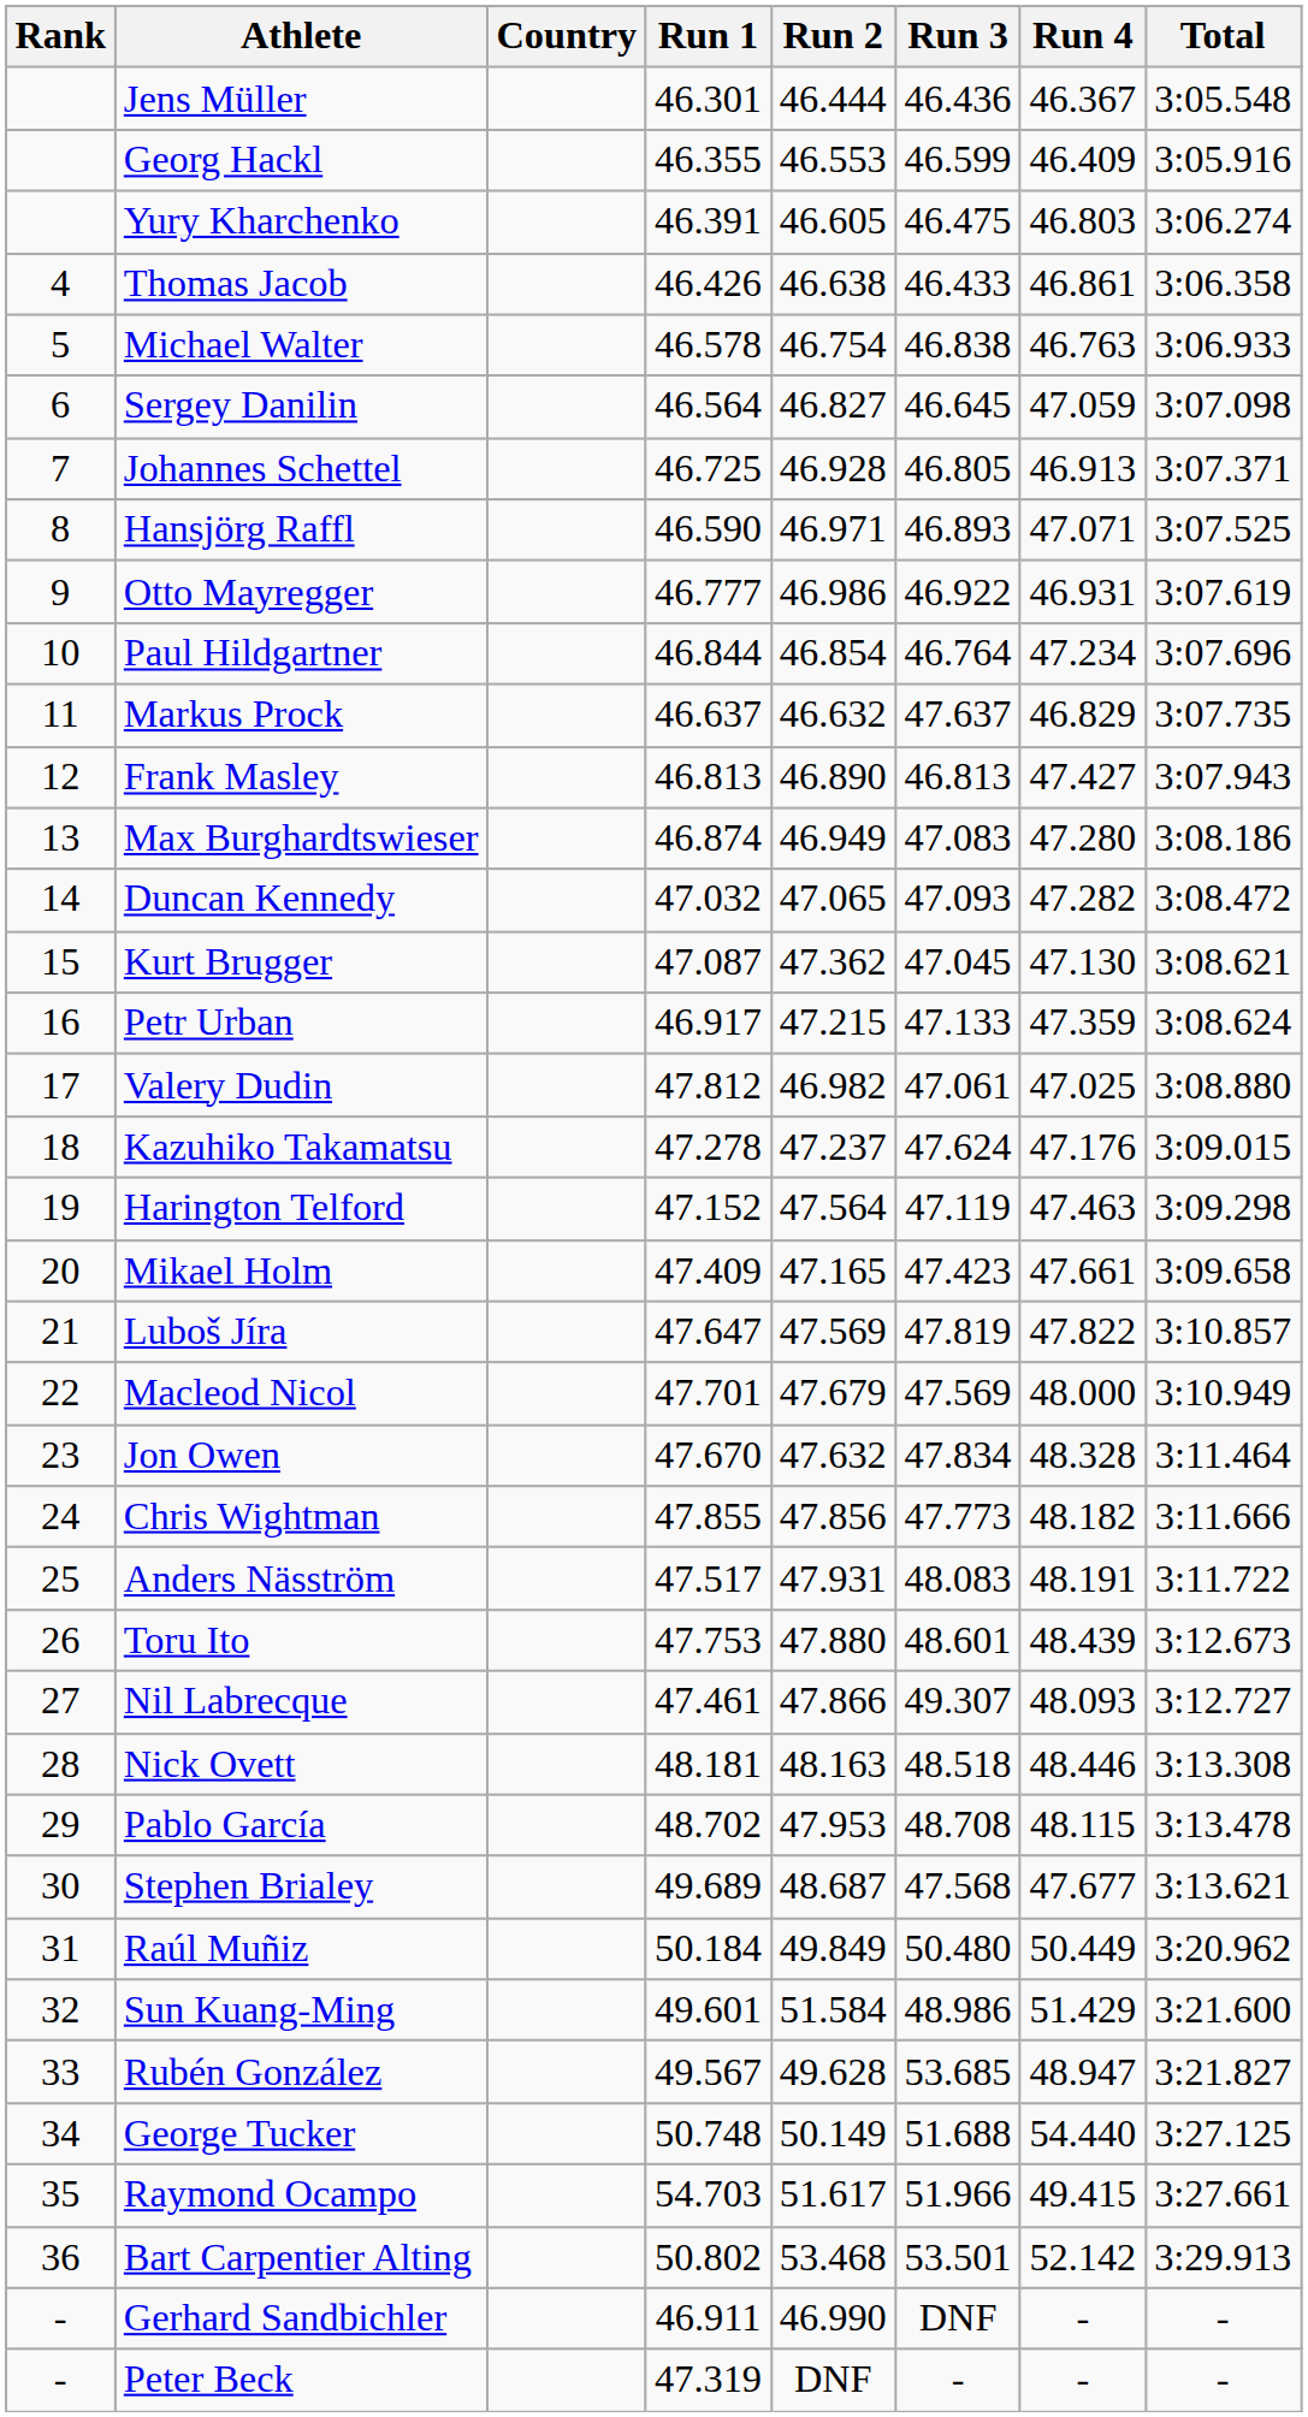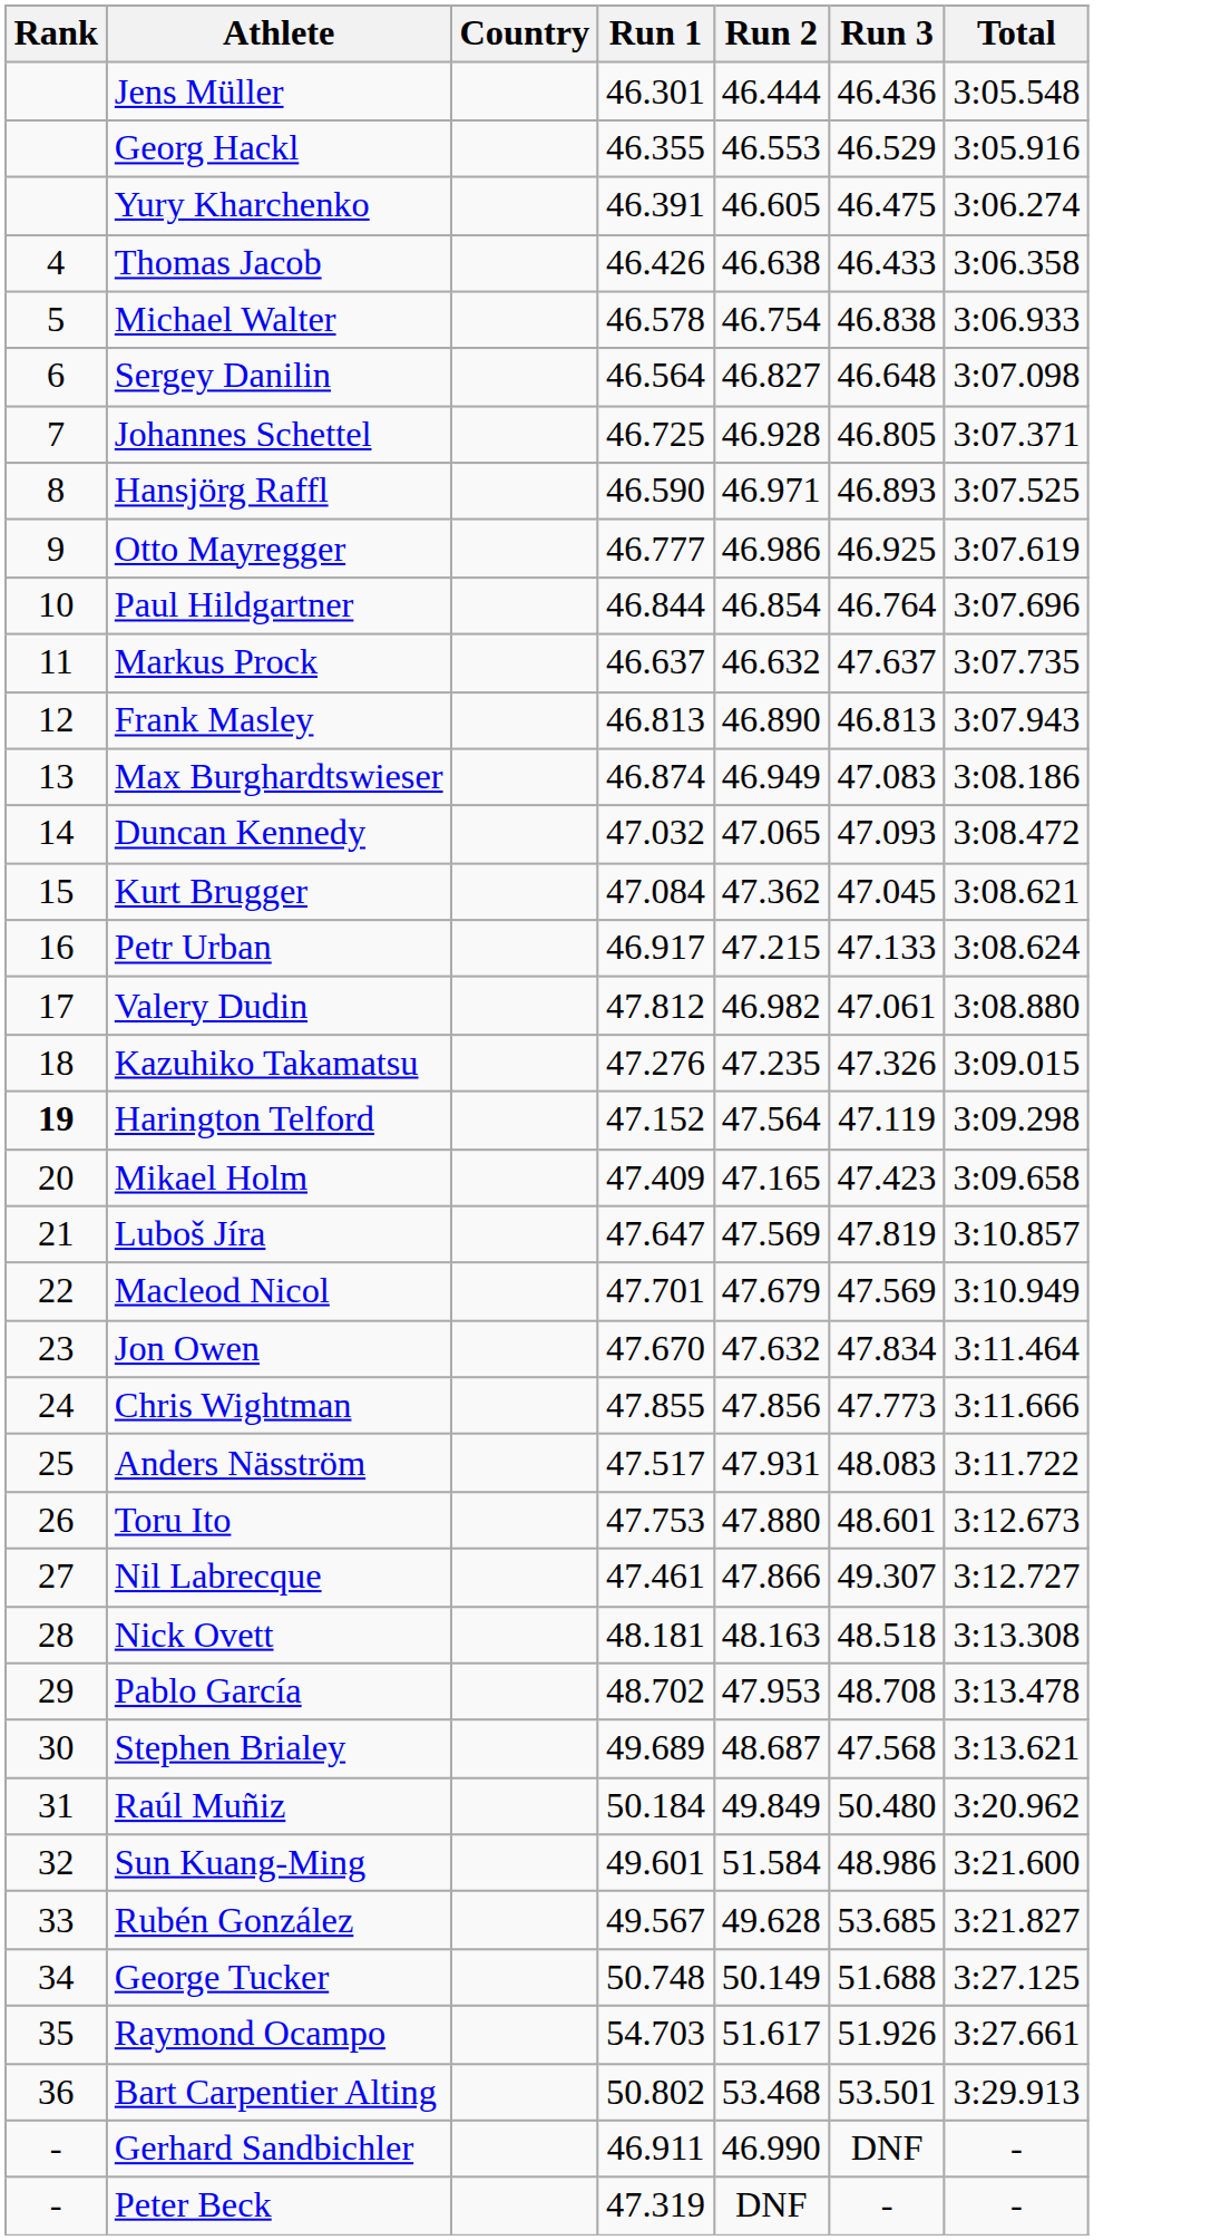 <table class="wikitable sortable" style="text-align:center">
 <tr>
 <th>Rank</th>
 <th>Athlete</th>
 <th>Country</th>
 <th>Run 1</th>
 <th>Run 2</th>
 <th>Run 3</th>
-<th>Run 4</th>
 <th>Total</th>
 </tr>
 <tr>
 <td></td>
 <td align=left><a href='#'>Jens Müller</a></td>
 <td align=left></td>
 <td>46.301</td>
 <td>46.444</td>
 <td>46.436</td>
-<td>46.367</td>
 <td>3:05.548</td>
 </tr>
 <tr>
 <td></td>
 <td align=left><a href='#'>Georg Hackl</a></td>
 <td align=left></td>
 <td>46.355</td>
 <td>46.553</td>
-<td>46.599</td>
-<td>46.409</td>
+<td>46.529</td>
 <td>3:05.916</td>
 </tr>
 <tr>
 <td></td>
 <td align=left><a href='#'>Yury Kharchenko</a></td>
 <td align=left></td>
 <td>46.391</td>
 <td>46.605</td>
 <td>46.475</td>
-<td>46.803</td>
 <td>3:06.274</td>
 </tr>
 <tr>
 <td>4</td>
 <td align=left><a href='#'>Thomas Jacob</a></td>
 <td align=left></td>
 <td>46.426</td>
 <td>46.638</td>
 <td>46.433</td>
-<td>46.861</td>
 <td>3:06.358</td>
 </tr>
 <tr>
 <td>5</td>
 <td align=left><a href='#'>Michael Walter</a></td>
 <td align=left></td>
 <td>46.578</td>
 <td>46.754</td>
 <td>46.838</td>
-<td>46.763</td>
 <td>3:06.933</td>
 </tr>
 <tr>
 <td>6</td>
 <td align=left><a href='#'>Sergey Danilin</a></td>
 <td align=left></td>
 <td>46.564</td>
 <td>46.827</td>
-<td>46.645</td>
-<td>47.059</td>
+<td>46.648</td>
 <td>3:07.098</td>
 </tr>
 <tr>
 <td>7</td>
 <td align=left><a href='#'>Johannes Schettel</a></td>
 <td align=left></td>
 <td>46.725</td>
 <td>46.928</td>
 <td>46.805</td>
-<td>46.913</td>
 <td>3:07.371</td>
 </tr>
 <tr>
 <td>8</td>
 <td align=left><a href='#'>Hansjörg Raffl</a></td>
 <td align=left></td>
 <td>46.590</td>
 <td>46.971</td>
 <td>46.893</td>
-<td>47.071</td>
 <td>3:07.525</td>
 </tr>
 <tr>
 <td>9</td>
 <td align=left><a href='#'>Otto Mayregger</a></td>
 <td align=left></td>
 <td>46.777</td>
 <td>46.986</td>
-<td>46.922</td>
-<td>46.931</td>
+<td>46.925</td>
 <td>3:07.619</td>
 </tr>
 <tr>
 <td>10</td>
 <td align=left><a href='#'>Paul Hildgartner</a></td>
 <td align=left></td>
 <td>46.844</td>
 <td>46.854</td>
 <td>46.764</td>
-<td>47.234</td>
 <td>3:07.696</td>
 </tr>
 <tr>
 <td>11</td>
 <td align=left><a href='#'>Markus Prock</a></td>
 <td align=left></td>
 <td>46.637</td>
 <td>46.632</td>
 <td>47.637</td>
-<td>46.829</td>
 <td>3:07.735</td>
 </tr>
 <tr>
 <td>12</td>
 <td align=left><a href='#'>Frank Masley</a></td>
 <td align=left></td>
 <td>46.813</td>
 <td>46.890</td>
 <td>46.813</td>
-<td>47.427</td>
 <td>3:07.943</td>
 </tr>
 <tr>
 <td>13</td>
 <td align=left><a href='#'>Max Burghardtswieser</a></td>
 <td align=left></td>
 <td>46.874</td>
 <td>46.949</td>
 <td>47.083</td>
-<td>47.280</td>
 <td>3:08.186</td>
 </tr>
 <tr>
 <td>14</td>
 <td align=left><a href='#'>Duncan Kennedy</a></td>
 <td align=left></td>
 <td>47.032</td>
 <td>47.065</td>
 <td>47.093</td>
-<td>47.282</td>
 <td>3:08.472</td>
 </tr>
 <tr>
 <td>15</td>
 <td align=left><a href='#'>Kurt Brugger</a></td>
 <td align=left></td>
-<td>47.087</td>
+<td>47.084</td>
 <td>47.362</td>
 <td>47.045</td>
-<td>47.130</td>
 <td>3:08.621</td>
 </tr>
 <tr>
 <td>16</td>
 <td align=left><a href='#'>Petr Urban</a></td>
 <td align=left></td>
 <td>46.917</td>
 <td>47.215</td>
 <td>47.133</td>
-<td>47.359</td>
 <td>3:08.624</td>
 </tr>
 <tr>
 <td>17</td>
 <td align=left><a href='#'>Valery Dudin</a></td>
 <td align=left></td>
 <td>47.812</td>
 <td>46.982</td>
 <td>47.061</td>
-<td>47.025</td>
 <td>3:08.880</td>
 </tr>
 <tr>
 <td>18</td>
 <td align=left><a href='#'>Kazuhiko Takamatsu</a></td>
 <td align=left></td>
-<td>47.278</td>
-<td>47.237</td>
-<td>47.624</td>
-<td>47.176</td>
+<td>47.276</td>
+<td>47.235</td>
+<td>47.326</td>
 <td>3:09.015</td>
 </tr>
 <tr>
-<td>19</td>
+<td><strong>19</strong></td>
 <td align=left><a href='#'>Harington Telford</a></td>
 <td align=left></td>
 <td>47.152</td>
 <td>47.564</td>
 <td>47.119</td>
-<td>47.463</td>
 <td>3:09.298</td>
 </tr>
 <tr>
 <td>20</td>
 <td align=left><a href='#'>Mikael Holm</a></td>
 <td align=left></td>
 <td>47.409</td>
 <td>47.165</td>
 <td>47.423</td>
-<td>47.661</td>
 <td>3:09.658</td>
 </tr>
 <tr>
 <td>21</td>
 <td align=left><a href='#'>Luboš Jíra</a></td>
 <td align=left></td>
 <td>47.647</td>
 <td>47.569</td>
 <td>47.819</td>
-<td>47.822</td>
 <td>3:10.857</td>
 </tr>
 <tr>
 <td>22</td>
 <td align=left><a href='#'>Macleod Nicol</a></td>
 <td align=left></td>
 <td>47.701</td>
 <td>47.679</td>
 <td>47.569</td>
-<td>48.000</td>
 <td>3:10.949</td>
 </tr>
 <tr>
 <td>23</td>
 <td align=left><a href='#'>Jon Owen</a></td>
 <td align=left></td>
 <td>47.670</td>
 <td>47.632</td>
 <td>47.834</td>
-<td>48.328</td>
 <td>3:11.464</td>
 </tr>
 <tr>
 <td>24</td>
 <td align=left><a href='#'>Chris Wightman</a></td>
 <td align=left></td>
 <td>47.855</td>
 <td>47.856</td>
 <td>47.773</td>
-<td>48.182</td>
 <td>3:11.666</td>
 </tr>
 <tr>
 <td>25</td>
 <td align=left><a href='#'>Anders Näsström</a></td>
 <td align=left></td>
 <td>47.517</td>
 <td>47.931</td>
 <td>48.083</td>
-<td>48.191</td>
 <td>3:11.722</td>
 </tr>
 <tr>
 <td>26</td>
 <td align=left><a href='#'>Toru Ito</a></td>
 <td align=left></td>
 <td>47.753</td>
 <td>47.880</td>
 <td>48.601</td>
-<td>48.439</td>
 <td>3:12.673</td>
 </tr>
 <tr>
 <td>27</td>
 <td align=left><a href='#'>Nil Labrecque</a></td>
 <td align=left></td>
 <td>47.461</td>
 <td>47.866</td>
 <td>49.307</td>
-<td>48.093</td>
 <td>3:12.727</td>
 </tr>
 <tr>
 <td>28</td>
 <td align=left><a href='#'>Nick Ovett</a></td>
 <td align=left></td>
 <td>48.181</td>
 <td>48.163</td>
 <td>48.518</td>
-<td>48.446</td>
 <td>3:13.308</td>
 </tr>
 <tr>
 <td>29</td>
 <td align=left><a href='#'>Pablo García</a></td>
 <td align=left></td>
 <td>48.702</td>
 <td>47.953</td>
 <td>48.708</td>
-<td>48.115</td>
 <td>3:13.478</td>
 </tr>
 <tr>
 <td>30</td>
 <td align=left><a href='#'>Stephen Brialey</a></td>
 <td align=left></td>
 <td>49.689</td>
 <td>48.687</td>
 <td>47.568</td>
-<td>47.677</td>
 <td>3:13.621</td>
 </tr>
 <tr>
 <td>31</td>
 <td align=left><a href='#'>Raúl Muñiz</a></td>
 <td align=left></td>
 <td>50.184</td>
 <td>49.849</td>
 <td>50.480</td>
-<td>50.449</td>
 <td>3:20.962</td>
 </tr>
 <tr>
 <td>32</td>
 <td align=left><a href='#'>Sun Kuang-Ming</a></td>
 <td align=left></td>
 <td>49.601</td>
 <td>51.584</td>
 <td>48.986</td>
-<td>51.429</td>
 <td>3:21.600</td>
 </tr>
 <tr>
 <td>33</td>
 <td align=left><a href='#'>Rubén González</a></td>
 <td align=left></td>
 <td>49.567</td>
 <td>49.628</td>
 <td>53.685</td>
-<td>48.947</td>
 <td>3:21.827</td>
 </tr>
 <tr>
 <td>34</td>
 <td align=left><a href='#'>George Tucker</a></td>
 <td align=left></td>
 <td>50.748</td>
 <td>50.149</td>
 <td>51.688</td>
-<td>54.440</td>
 <td>3:27.125</td>
 </tr>
 <tr>
 <td>35</td>
 <td align=left><a href='#'>Raymond Ocampo</a></td>
 <td align=left></td>
 <td>54.703</td>
 <td>51.617</td>
-<td>51.966</td>
-<td>49.415</td>
+<td>51.926</td>
 <td>3:27.661</td>
 </tr>
 <tr>
 <td>36</td>
 <td align=left><a href='#'>Bart Carpentier Alting</a></td>
 <td align=left></td>
 <td>50.802</td>
 <td>53.468</td>
 <td>53.501</td>
-<td>52.142</td>
 <td>3:29.913</td>
 </tr>
 <tr>
 <td>-</td>
 <td align=left><a href='#'>Gerhard Sandbichler</a></td>
 <td align=left></td>
 <td>46.911</td>
 <td>46.990</td>
 <td>DNF</td>
 <td>-</td>
-<td>-</td>
 </tr>
 <tr>
 <td>-</td>
 <td align=left><a href='#'>Peter Beck</a></td>
 <td align=left></td>
 <td>47.319</td>
 <td>DNF</td>
 <td>-</td>
 <td>-</td>
-<td>-</td>
 </tr>
 </table>
